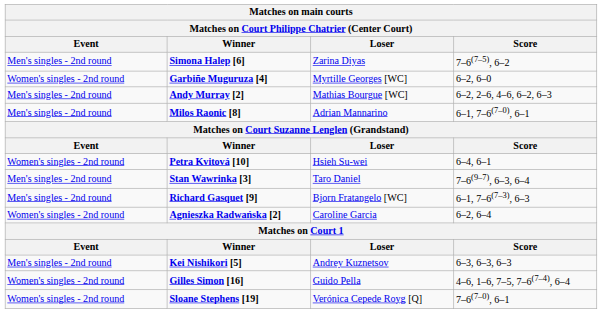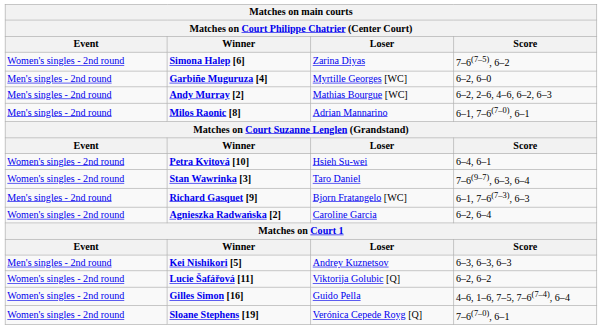 <table class="wikitable collapsible uncollapsed" style=margin:auto>
 <tr>
 <th colspan=4 style=white-space:nowrap>Matches on main courts</th>
 </tr>
 <tr>
 <th colspan=4><strong>Matches on <a href='#'>Court Philippe Chatrier</a> (Center Court)</strong></th>
 </tr>
 <tr>
 <th width=250>Event</th>
 <th width=220>Winner</th>
 <th width=220>Loser</th>
 <th width=220>Score</th>
 </tr>
 <tr>
-<td><a href='#'>Men's singles - 2nd round</a></td>
+<td><a href='#'>Women's singles - 2nd round</a></td>
 <td><strong> <a href='#'>Simona Halep</a> [6]</strong></td>
 <td> <a href='#'>Zarina Diyas</a></td>
 <td>7–6<sup>(7–5)</sup>, 6–2</td>
 </tr>
 <tr>
-<td><a href='#'>Women's singles - 2nd round</a></td>
+<td><a href='#'>Men's singles - 2nd round</a></td>
 <td><strong> <a href='#'>Garbiñe Muguruza</a> [4]</strong></td>
 <td> <a href='#'>Myrtille Georges</a> [WC]</td>
 <td>6–2, 6–0</td>
 </tr>
 <tr>
 <td><a href='#'>Men's singles - 2nd round</a></td>
 <td><strong> <a href='#'>Andy Murray</a> [2]</strong></td>
 <td> <a href='#'>Mathias Bourgue</a> [WC]</td>
 <td>6–2, 2–6, 4–6, 6–2, 6–3</td>
 </tr>
 <tr>
 <td><a href='#'>Men's singles - 2nd round</a></td>
 <td><strong> <a href='#'>Milos Raonic</a> [8]</strong></td>
 <td> <a href='#'>Adrian Mannarino</a></td>
 <td>6–1, 7–6<sup>(7–0)</sup>, 6–1</td>
 </tr>
 <tr>
 <th colspan=4><strong>Matches on <a href='#'>Court Suzanne Lenglen</a> (Grandstand)</strong></th>
 </tr>
 <tr>
 <th width=250>Event</th>
 <th width=220>Winner</th>
 <th width=220>Loser</th>
 <th width=220>Score</th>
 </tr>
 <tr>
 <td><a href='#'>Women's singles - 2nd round</a></td>
 <td><strong> <a href='#'>Petra Kvitová</a> [10]</strong></td>
 <td> <a href='#'>Hsieh Su-wei</a></td>
 <td>6–4, 6–1</td>
 </tr>
 <tr>
-<td><a href='#'>Men's singles - 2nd round</a></td>
+<td><a href='#'>Women's singles - 2nd round</a></td>
 <td><strong> <a href='#'>Stan Wawrinka</a> [3]</strong></td>
 <td> <a href='#'>Taro Daniel</a></td>
 <td>7–6<sup>(9–7)</sup>, 6–3, 6–4</td>
 </tr>
 <tr>
 <td><a href='#'>Men's singles - 2nd round</a></td>
 <td><strong> <a href='#'>Richard Gasquet</a> [9]</strong></td>
 <td> <a href='#'>Bjorn Fratangelo</a> [WC]</td>
 <td>6–1, 7–6<sup>(7–3)</sup>, 6–3</td>
 </tr>
 <tr>
 <td><a href='#'>Women's singles - 2nd round</a></td>
 <td><strong> <a href='#'>Agnieszka Radwańska</a> [2]</strong></td>
 <td> <a href='#'>Caroline Garcia</a></td>
 <td>6–2, 6–4</td>
 </tr>
 <tr>
 <th colspan=4><strong>Matches on <a href='#'>Court 1</a></strong></th>
 </tr>
 <tr>
 <th width=250>Event</th>
 <th width=220>Winner</th>
 <th width=220>Loser</th>
 <th width=220>Score</th>
 </tr>
 <tr>
 <td><a href='#'>Men's singles - 2nd round</a></td>
 <td><strong> <a href='#'>Kei Nishikori</a> [5]</strong></td>
 <td> <a href='#'>Andrey Kuznetsov</a></td>
 <td>6–3, 6–3, 6–3</td>
 </tr>
 <tr>
 <td><a href='#'>Women's singles - 2nd round</a></td>
+<td><strong> <a href='#'>Lucie Šafářová</a> [11]</strong></td>
+<td> <a href='#'>Viktorija Golubic</a> [Q]</td>
+<td>6–2, 6–2</td>
+</tr>
+<tr>
+<td><a href='#'>Women's singles - 2nd round</a></td>
 <td><strong> <a href='#'>Gilles Simon</a> [16]</strong></td>
 <td> <a href='#'>Guido Pella</a></td>
 <td>4–6, 1–6, 7–5, 7–6<sup>(7–4)</sup>, 6–4</td>
 </tr>
 <tr>
 <td><a href='#'>Women's singles - 2nd round</a></td>
 <td><strong> <a href='#'>Sloane Stephens</a> [19]</strong></td>
 <td> <a href='#'>Verónica Cepede Royg</a> [Q]</td>
 <td>7–6<sup>(7–0)</sup>, 6–1</td>
 </tr>
 </table>
